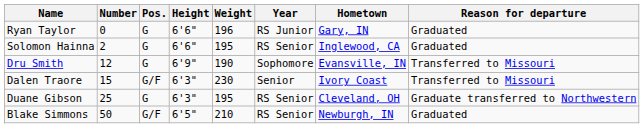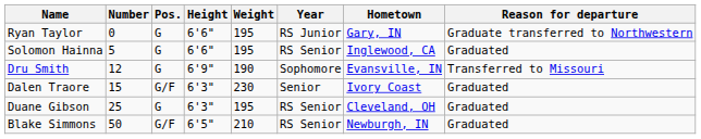 <table class="wikitable sortable" border="1">
 <tr>
 <th>Name</th>
 <th>Number</th>
 <th>Pos.</th>
 <th>Height</th>
 <th>Weight</th>
 <th>Year</th>
 <th>Hometown</th>
 <th class="unsortable">Reason for departure</th>
 </tr>
 <tr>
 <td>Ryan Taylor</td>
 <td>0</td>
 <td>G</td>
 <td>6'6"</td>
-<td>196</td>
+<td>195</td>
 <td>RS Junior</td>
 <td><a href='#'>Gary, IN</a></td>
-<td>Graduated</td>
+<td>Graduate transferred to <a href='#'>Northwestern</a></td>
 </tr>
 <tr>
 <td>Solomon Hainna</td>
-<td>2</td>
+<td>5</td>
 <td>G</td>
 <td>6'6"</td>
 <td>195</td>
 <td>RS Senior</td>
 <td><a href='#'>Inglewood, CA</a></td>
 <td>Graduated</td>
 </tr>
 <tr>
 <td><a href='#'>Dru Smith</a></td>
 <td>12</td>
 <td>G</td>
 <td>6'9"</td>
 <td>190</td>
 <td>Sophomore</td>
 <td><a href='#'>Evansville, IN</a></td>
 <td>Transferred to <a href='#'>Missouri</a></td>
 </tr>
 <tr>
 <td>Dalen Traore</td>
 <td>15</td>
 <td>G/F</td>
 <td>6'3"</td>
 <td>230</td>
 <td>Senior</td>
 <td><a href='#'>Ivory Coast</a></td>
-<td>Transferred to <a href='#'>Missouri</a></td>
+<td>Graduated</td>
 </tr>
 <tr>
 <td>Duane Gibson</td>
 <td>25</td>
 <td>G</td>
 <td>6'3"</td>
 <td>195</td>
 <td>RS Senior</td>
 <td><a href='#'>Cleveland, OH</a></td>
-<td>Graduate transferred to <a href='#'>Northwestern</a></td>
+<td>Graduated</td>
 </tr>
 <tr>
 <td>Blake Simmons</td>
 <td>50</td>
 <td>G/F</td>
 <td>6'5"</td>
 <td>210</td>
 <td>RS Senior</td>
 <td><a href='#'>Newburgh, IN</a></td>
 <td>Graduated</td>
 </tr>
 </table>
